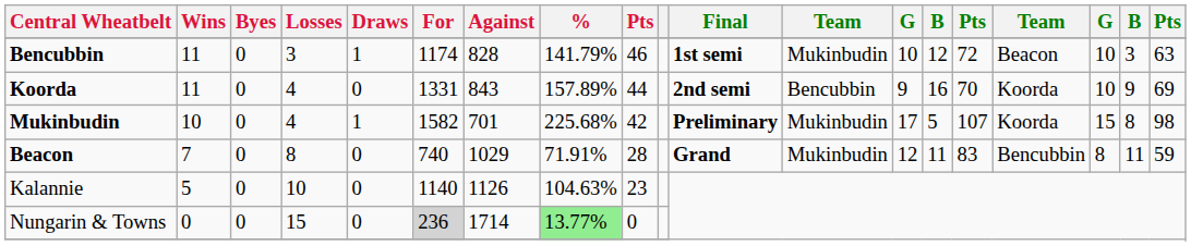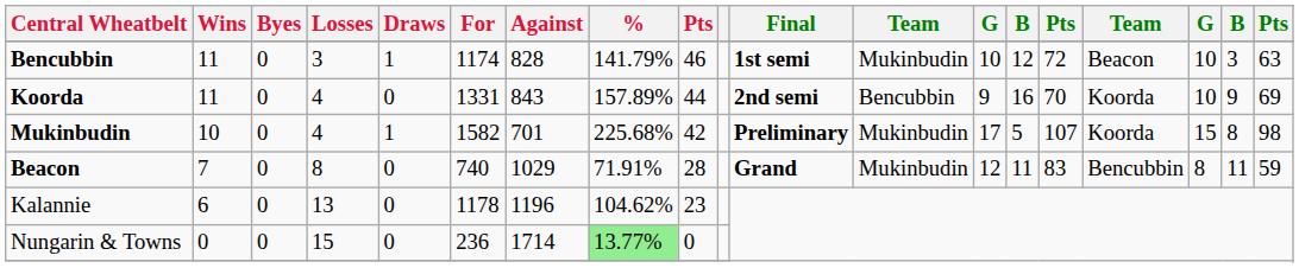 <table style="font-size: 85%; text-align: left;" class="wikitable">
 <tr>
 <th style="color:crimson">Central Wheatbelt</th>
 <th style="color:crimson">Wins</th>
 <th style="color:crimson">Byes</th>
 <th style="color:crimson">Losses</th>
 <th style="color:crimson">Draws</th>
 <th style="color:crimson">For</th>
 <th style="color:crimson">Against</th>
 <th style="color:crimson">%</th>
 <th style="color:crimson">Pts</th>
 <th></th>
 <th style="color:green">Final</th>
 <th style="color:green">Team</th>
 <th style="color:green">G</th>
 <th style="color:green">B</th>
 <th style="color:green">Pts</th>
 <th style="color:green">Team</th>
 <th style="color:green">G</th>
 <th style="color:green">B</th>
 <th style="color:green">Pts</th>
 </tr>
 <tr>
 </tr>
 <tr>
 </tr>
 <tr>
 <td><strong>Bencubbin</strong></td>
 <td>11</td>
 <td>0</td>
 <td>3</td>
 <td>1</td>
 <td>1174</td>
 <td>828</td>
 <td>141.79%</td>
 <td>46</td>
 <td></td>
 <td><strong>1st semi</strong></td>
 <td>Mukinbudin</td>
 <td>10</td>
 <td>12</td>
 <td>72</td>
 <td>Beacon</td>
 <td>10</td>
 <td>3</td>
 <td>63</td>
 </tr>
 <tr>
 <td><strong>Koorda</strong></td>
 <td>11</td>
 <td>0</td>
 <td>4</td>
 <td>0</td>
 <td>1331</td>
 <td>843</td>
 <td>157.89%</td>
 <td>44</td>
 <td></td>
 <td><strong>2nd semi</strong></td>
 <td>Bencubbin</td>
 <td>9</td>
 <td>16</td>
 <td>70</td>
 <td>Koorda</td>
 <td>10</td>
 <td>9</td>
 <td>69</td>
 </tr>
 <tr>
 <td><strong>Mukinbudin</strong></td>
 <td>10</td>
 <td>0</td>
 <td>4</td>
 <td>1</td>
 <td>1582</td>
 <td>701</td>
 <td>225.68%</td>
 <td>42</td>
 <td></td>
 <td><strong>Preliminary</strong></td>
 <td>Mukinbudin</td>
 <td>17</td>
 <td>5</td>
 <td>107</td>
 <td>Koorda</td>
 <td>15</td>
 <td>8</td>
 <td>98</td>
 </tr>
 <tr>
 <td><strong>Beacon</strong></td>
 <td>7</td>
 <td>0</td>
 <td>8</td>
 <td>0</td>
 <td>740</td>
 <td>1029</td>
 <td>71.91%</td>
 <td>28</td>
 <td></td>
 <td><strong>Grand</strong></td>
 <td>Mukinbudin</td>
 <td>12</td>
 <td>11</td>
 <td>83</td>
 <td>Bencubbin</td>
 <td>8</td>
 <td>11</td>
 <td>59</td>
 </tr>
 <tr>
 <td>Kalannie</td>
-<td>5</td>
+<td>6</td>
 <td>0</td>
-<td>10</td>
+<td>13</td>
 <td>0</td>
-<td>1140</td>
-<td>1126</td>
-<td>104.63%</td>
+<td>1178</td>
+<td>1196</td>
+<td>104.62%</td>
 <td>23</td>
 <td></td>
 </tr>
 <tr>
 <td>Nungarin & Towns</td>
 <td>0</td>
 <td>0</td>
 <td>15</td>
 <td>0</td>
-<td style="background: lightgrey;">236</td>
+<td>236</td>
 <td>1714</td>
 <td style="background: lightgreen;">13.77%</td>
 <td>0</td>
 <td></td>
 </tr>
 <tr>
 </tr>
 </table>
